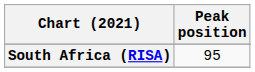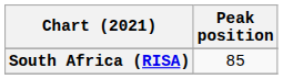 <table class="wikitable sortable plainrowheaders" style="text-align:center">
 <tr>
 <th scope="col">Chart (2021)</th>
 <th scope="col">Peak<br>position</th>
 </tr>
 <tr>
 </tr>
 <tr>
 <th scope="row">South Africa (<a href='#'>RISA</a>)</th>
-<td>95</td>
+<td>85</td>
 </tr>
 <tr>
 </tr>
 </table>
